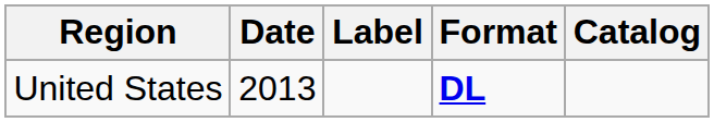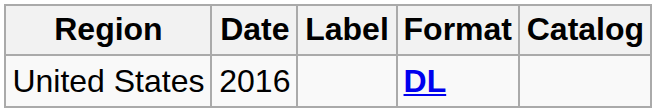 <table class="wikitable">
 <tr>
 <th>Region</th>
 <th>Date</th>
 <th>Label</th>
 <th>Format</th>
 <th>Catalog</th>
 </tr>
 <tr>
 <td>United States</td>
-<td>2013</td>
+<td>2016</td>
 <td></td>
 <td><strong><a href='#'>DL</a></strong></td>
 <td></td>
 </tr>
 </table>
